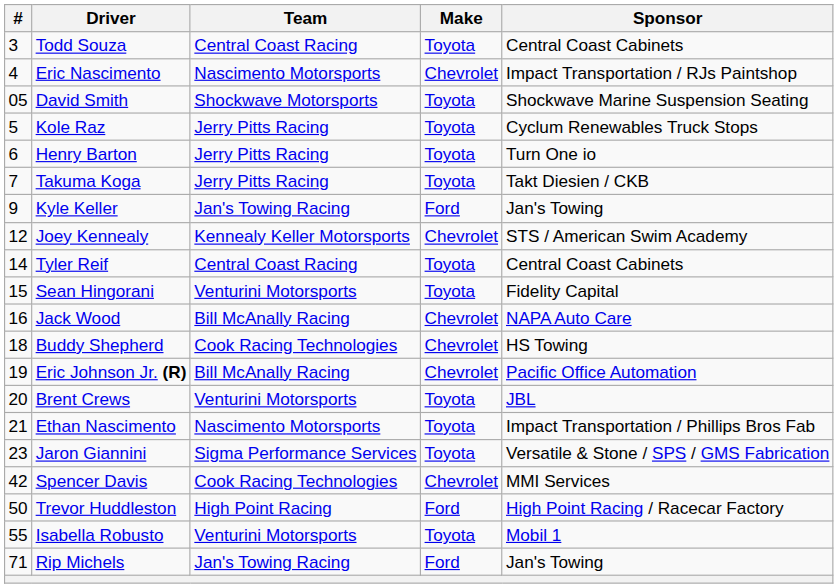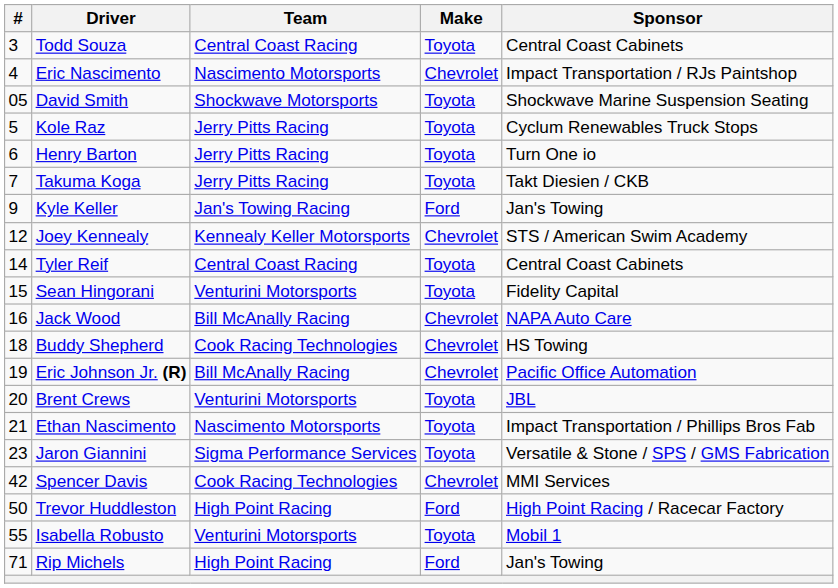 <table class="wikitable" style="font-size: 95%;">
 <tr>
 <th>#</th>
 <th>Driver</th>
 <th>Team</th>
 <th>Make</th>
 <th>Sponsor</th>
 </tr>
 <tr>
 <td>3</td>
 <td><a href='#'>Todd Souza</a></td>
 <td><a href='#'>Central Coast Racing</a></td>
 <td><a href='#'>Toyota</a></td>
 <td nowrap="">Central Coast Cabinets</td>
 </tr>
 <tr>
 <td>4</td>
 <td><a href='#'>Eric Nascimento</a></td>
 <td><a href='#'>Nascimento Motorsports</a></td>
 <td><a href='#'>Chevrolet</a></td>
 <td>Impact Transportation / RJs Paintshop</td>
 </tr>
 <tr>
 <td>05</td>
 <td><a href='#'>David Smith</a></td>
 <td><a href='#'>Shockwave Motorsports</a></td>
 <td><a href='#'>Toyota</a></td>
 <td>Shockwave Marine Suspension Seating</td>
 </tr>
 <tr>
 <td>5</td>
 <td nowrap=""><a href='#'>Kole Raz</a></td>
 <td><a href='#'>Jerry Pitts Racing</a></td>
 <td><a href='#'>Toyota</a></td>
 <td>Cyclum Renewables Truck Stops</td>
 </tr>
 <tr>
 <td>6</td>
 <td><a href='#'>Henry Barton</a></td>
 <td><a href='#'>Jerry Pitts Racing</a></td>
 <td><a href='#'>Toyota</a></td>
 <td>Turn One io</td>
 </tr>
 <tr>
 <td>7</td>
 <td><a href='#'>Takuma Koga</a></td>
 <td><a href='#'>Jerry Pitts Racing</a></td>
 <td><a href='#'>Toyota</a></td>
 <td>Takt Diesien / CKB</td>
 </tr>
 <tr>
 <td>9</td>
 <td><a href='#'>Kyle Keller</a></td>
 <td><a href='#'>Jan's Towing Racing</a></td>
 <td><a href='#'>Ford</a></td>
 <td>Jan's Towing</td>
 </tr>
 <tr>
 <td>12</td>
 <td><a href='#'>Joey Kennealy</a></td>
 <td><a href='#'>Kennealy Keller Motorsports</a></td>
 <td><a href='#'>Chevrolet</a></td>
 <td>STS / American Swim Academy</td>
 </tr>
 <tr>
 <td>14</td>
 <td><a href='#'>Tyler Reif</a></td>
 <td><a href='#'>Central Coast Racing</a></td>
 <td><a href='#'>Toyota</a></td>
 <td>Central Coast Cabinets</td>
 </tr>
 <tr>
 <td>15</td>
 <td><a href='#'>Sean Hingorani</a></td>
 <td><a href='#'>Venturini Motorsports</a></td>
 <td><a href='#'>Toyota</a></td>
 <td>Fidelity Capital</td>
 </tr>
 <tr>
 <td>16</td>
 <td><a href='#'>Jack Wood</a></td>
 <td><a href='#'>Bill McAnally Racing</a></td>
 <td><a href='#'>Chevrolet</a></td>
 <td><a href='#'>NAPA Auto Care</a></td>
 </tr>
 <tr>
 <td>18</td>
 <td><a href='#'>Buddy Shepherd</a></td>
 <td><a href='#'>Cook Racing Technologies</a></td>
 <td><a href='#'>Chevrolet</a></td>
 <td>HS Towing</td>
 </tr>
 <tr>
 <td>19</td>
 <td nowrap><a href='#'>Eric Johnson Jr.</a> <strong>(R)</strong></td>
 <td><a href='#'>Bill McAnally Racing</a></td>
 <td><a href='#'>Chevrolet</a></td>
 <td><a href='#'>Pacific Office Automation</a></td>
 </tr>
 <tr>
 <td>20</td>
 <td><a href='#'>Brent Crews</a></td>
 <td><a href='#'>Venturini Motorsports</a></td>
 <td><a href='#'>Toyota</a></td>
 <td><a href='#'>JBL</a></td>
 </tr>
 <tr>
 <td>21</td>
 <td><a href='#'>Ethan Nascimento</a></td>
 <td><a href='#'>Nascimento Motorsports</a></td>
 <td><a href='#'>Toyota</a></td>
 <td>Impact Transportation / Phillips Bros Fab</td>
 </tr>
 <tr>
 <td>23</td>
 <td><a href='#'>Jaron Giannini</a></td>
 <td nowrap><a href='#'>Sigma Performance Services</a></td>
 <td><a href='#'>Toyota</a></td>
 <td nowrap>Versatile & Stone / <a href='#'>SPS</a> / <a href='#'>GMS Fabrication</a></td>
 </tr>
 <tr>
 <td>42</td>
 <td><a href='#'>Spencer Davis</a></td>
 <td><a href='#'>Cook Racing Technologies</a></td>
 <td><a href='#'>Chevrolet</a></td>
 <td>MMI Services</td>
 </tr>
 <tr>
 <td>50</td>
 <td><a href='#'>Trevor Huddleston</a></td>
 <td><a href='#'>High Point Racing</a></td>
 <td><a href='#'>Ford</a></td>
 <td><a href='#'>High Point Racing</a> / Racecar Factory</td>
 </tr>
 <tr>
 <td>55</td>
 <td><a href='#'>Isabella Robusto</a></td>
 <td><a href='#'>Venturini Motorsports</a></td>
 <td><a href='#'>Toyota</a></td>
 <td><a href='#'>Mobil 1</a></td>
 </tr>
 <tr>
 <td>71</td>
 <td><a href='#'>Rip Michels</a></td>
-<td><a href='#'>Jan's Towing Racing</a></td>
+<td><a href='#'>High Point Racing</a></td>
 <td><a href='#'>Ford</a></td>
 <td>Jan's Towing</td>
 </tr>
 <tr>
 <th colspan="5"></th>
 </tr>
 </table>
